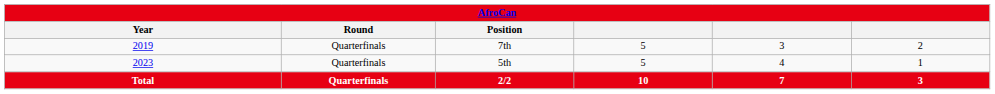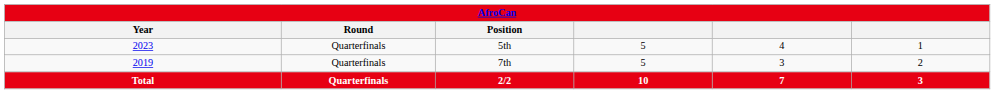 <table class="wikitable" style="font-size:90%; text-align:center;" width="70%" "class="wikitable">
 <tr>
 <th colspan="6" style="background:#E70013; color:white;"><a href='#'><span>AfroCan</span></a></th>
 </tr>
 <tr>
 <th width="10%">Year</th>
 <th width="5%">Round</th>
 <th width="5%">Position</th>
 <th width="5%"></th>
 <th width="5%"></th>
 <th width="5%"></th>
 </tr>
 <tr>
+<td> <a href='#'>2023</a></td>
+<td>Quarterfinals</td>
+<td>5th</td>
+<td>5</td>
+<td>4</td>
+<td>1</td>
+</tr>
+<tr>
 <td> <a href='#'>2019</a></td>
 <td>Quarterfinals</td>
 <td>7th</td>
 <td>5</td>
 <td>3</td>
 <td>2</td>
-</tr>
-<tr>
-<td> <a href='#'>2023</a></td>
-<td>Quarterfinals</td>
-<td>5th</td>
-<td>5</td>
-<td>4</td>
-<td>1</td>
 </tr>
 <tr>
 <th style="background:#E70013; color:white;">Total</th>
 <th style="background:#E70013; color:white;">Quarterfinals</th>
 <th style="background:#E70013; color:white;">2/2</th>
 <th style="background:#E70013; color:white;">10</th>
 <th style="background:#E70013; color:white;">7</th>
 <th style="background:#E70013; color:white;">3</th>
 </tr>
 </table>
